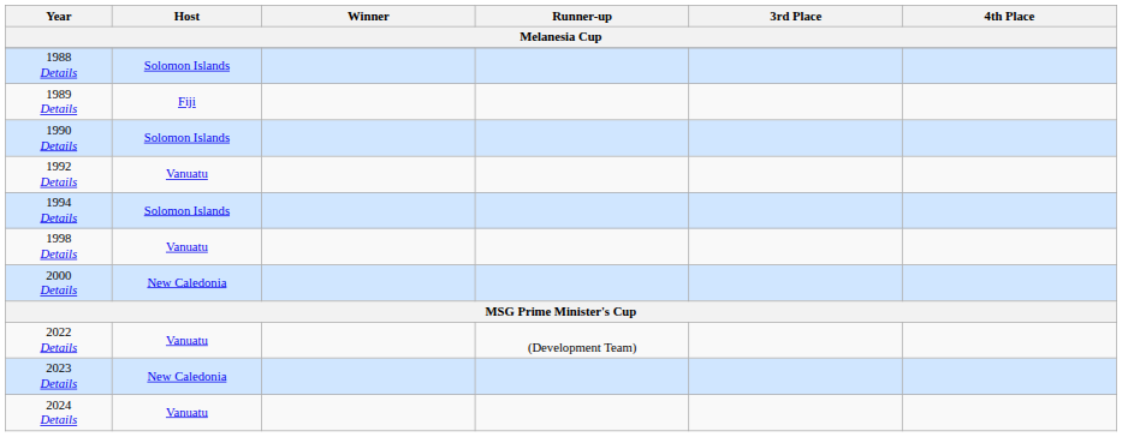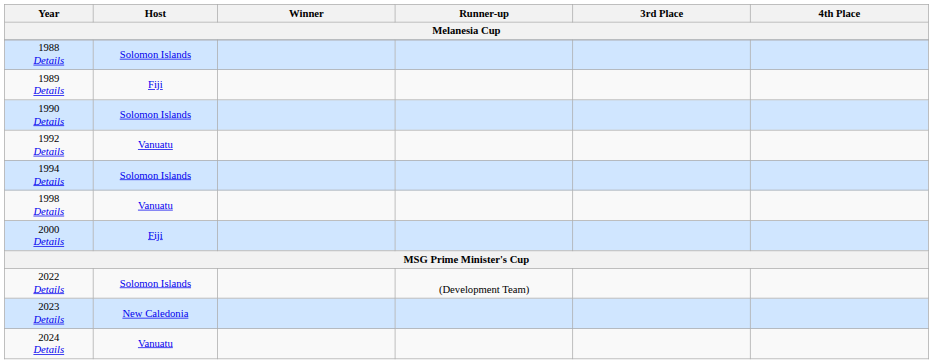 <table class="wikitable" style="font-size: 90%; text-align: center;">
 <tr>
 <th rowspan="1" width="5%">Year</th>
 <th rowspan="1" width="7%">Host</th>
 <th rowspan="1" width="10%">Winner</th>
 <th rowspan="1" width="10%">Runner-up</th>
 <th rowspan="1" width="10%">3rd Place</th>
 <th rowspan="1" width="10%">4th Place</th>
 </tr>
 <tr>
 <th colspan=10>Melanesia Cup</th>
 </tr>
 <tr>
 </tr>
 <tr style="background: #D0E6FF;">
 <td>1988<br><em><a href='#'>Details</a></em></td>
 <td><a href='#'>Solomon Islands</a></td>
 <td><strong></strong></td>
 <td></td>
 <td></td>
 <td></td>
 </tr>
 <tr>
 <td>1989<br><em><a href='#'>Details</a></em></td>
 <td><a href='#'>Fiji</a></td>
 <td><strong></strong></td>
 <td></td>
 <td></td>
 <td></td>
 </tr>
 <tr style="background: #D0E6FF;">
 <td>1990<br><em><a href='#'>Details</a></em></td>
 <td><a href='#'>Solomon Islands</a></td>
 <td><strong></strong></td>
 <td></td>
 <td></td>
 <td></td>
 </tr>
 <tr>
 <td>1992<br><em><a href='#'>Details</a></em></td>
 <td><a href='#'>Vanuatu</a></td>
 <td><strong></strong></td>
 <td></td>
 <td></td>
 <td></td>
 </tr>
 <tr style="background: #D0E6FF;">
 <td>1994<br><em><a href='#'>Details</a></em></td>
 <td><a href='#'>Solomon Islands</a></td>
 <td><strong></strong></td>
 <td></td>
 <td></td>
 <td></td>
 </tr>
 <tr>
 <td>1998<br><em><a href='#'>Details</a></em></td>
 <td><a href='#'>Vanuatu</a></td>
 <td><strong></strong></td>
 <td></td>
 <td></td>
 <td></td>
 </tr>
 <tr style="background: #D0E6FF;">
 <td>2000<br><em><a href='#'>Details</a></em></td>
-<td><a href='#'>New Caledonia</a></td>
+<td><a href='#'>Fiji</a></td>
 <td><strong></strong></td>
 <td></td>
 <td></td>
 <td></td>
 </tr>
 <tr>
 <th colspan=10>MSG Prime Minister's Cup</th>
 </tr>
 <tr>
 <td>2022<br><em><a href='#'>Details</a></em></td>
-<td><a href='#'>Vanuatu</a></td>
+<td><a href='#'>Solomon Islands</a></td>
 <td><strong></strong></td>
 <td><br>(Development Team)</td>
 <td></td>
 <td></td>
 </tr>
 <tr style="background: #D0E6FF;">
 <td>2023<br><em><a href='#'>Details</a></em></td>
 <td><a href='#'>New Caledonia</a></td>
 <td><strong></strong></td>
 <td></td>
 <td></td>
 <td></td>
 </tr>
 <tr>
 <td>2024<br><em><a href='#'>Details</a></em></td>
 <td><a href='#'>Vanuatu</a></td>
 <td><strong></strong></td>
 <td></td>
 <td></td>
 <td></td>
 </tr>
 </table>
